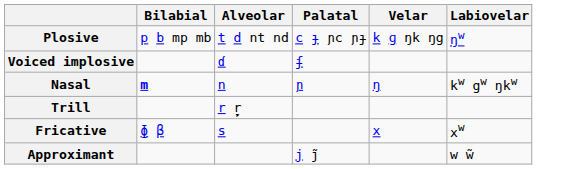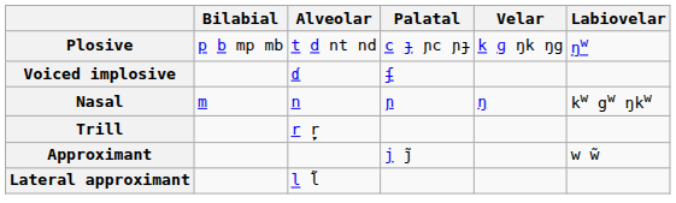 <table class="wikitable">
 <tr>
 <th></th>
 <th>Bilabial</th>
 <th>Alveolar</th>
 <th>Palatal</th>
 <th>Velar</th>
 <th>Labiovelar</th>
 </tr>
 <tr>
 <th>Plosive</th>
 <td><a href='#'>p</a> <a href='#'>b</a> mp mb</td>
 <td><a href='#'>t</a> <a href='#'>d</a> nt nd</td>
 <td><a href='#'>c</a> <a href='#'>ɟ</a> ɲc ɲɟ</td>
 <td><a href='#'>k</a> <a href='#'>ɡ</a> ŋk ŋg</td>
 <td><a href='#'>ŋ<sup>w</sup></a></td>
 </tr>
 <tr>
 <th>Voiced implosive</th>
 <td></td>
 <td><a href='#'>ɗ</a></td>
 <td><a href='#'>ʄ</a></td>
 <td></td>
 <td></td>
 </tr>
 <tr>
 <th>Nasal</th>
-<td><strong><a href='#'>m</a></strong></td>
+<td><a href='#'>m</a></td>
 <td><a href='#'>n</a></td>
 <td><a href='#'>ɲ</a></td>
 <td><a href='#'>ŋ</a></td>
 <td>k<sup>w</sup> g<sup>w</sup> ŋk<sup>w</sup></td>
 </tr>
 <tr>
 <th>Trill</th>
 <td></td>
 <td><a href='#'>r</a> r̠̙</td>
 <td></td>
 <td></td>
 <td></td>
 </tr>
 <tr>
-<th>Fricative</th>
-<td><a href='#'>ɸ</a> <a href='#'>β</a></td>
-<td><a href='#'>s</a></td>
-<td></td>
-<td><a href='#'>x</a></td>
-<td>x<sup>w</sup></td>
-</tr>
-<tr>
 <th>Approximant</th>
 <td></td>
 <td></td>
 <td><a href='#'>j</a> j̃</td>
 <td></td>
 <td>w w̃</td>
 </tr>
+<tr>
+<th>Lateral approximant</th>
+<td></td>
+<td><a href='#'>l</a> l̃</td>
+<td></td>
+<td></td>
+<td></td>
+</tr>
 </table>
